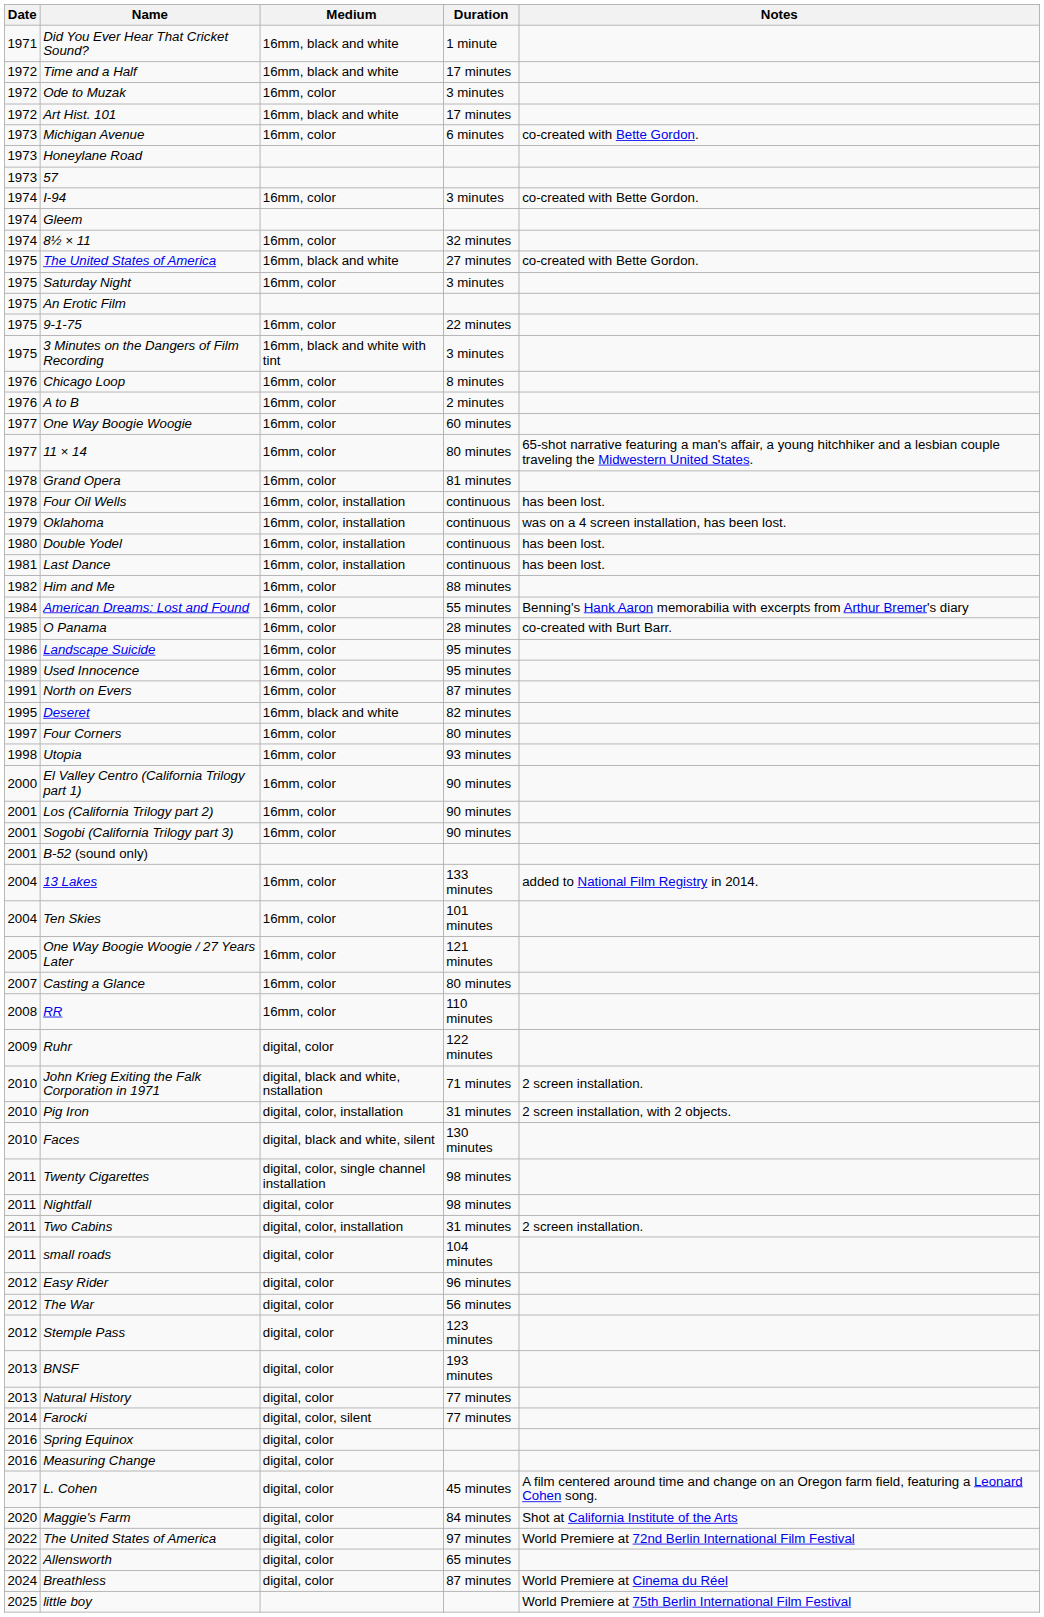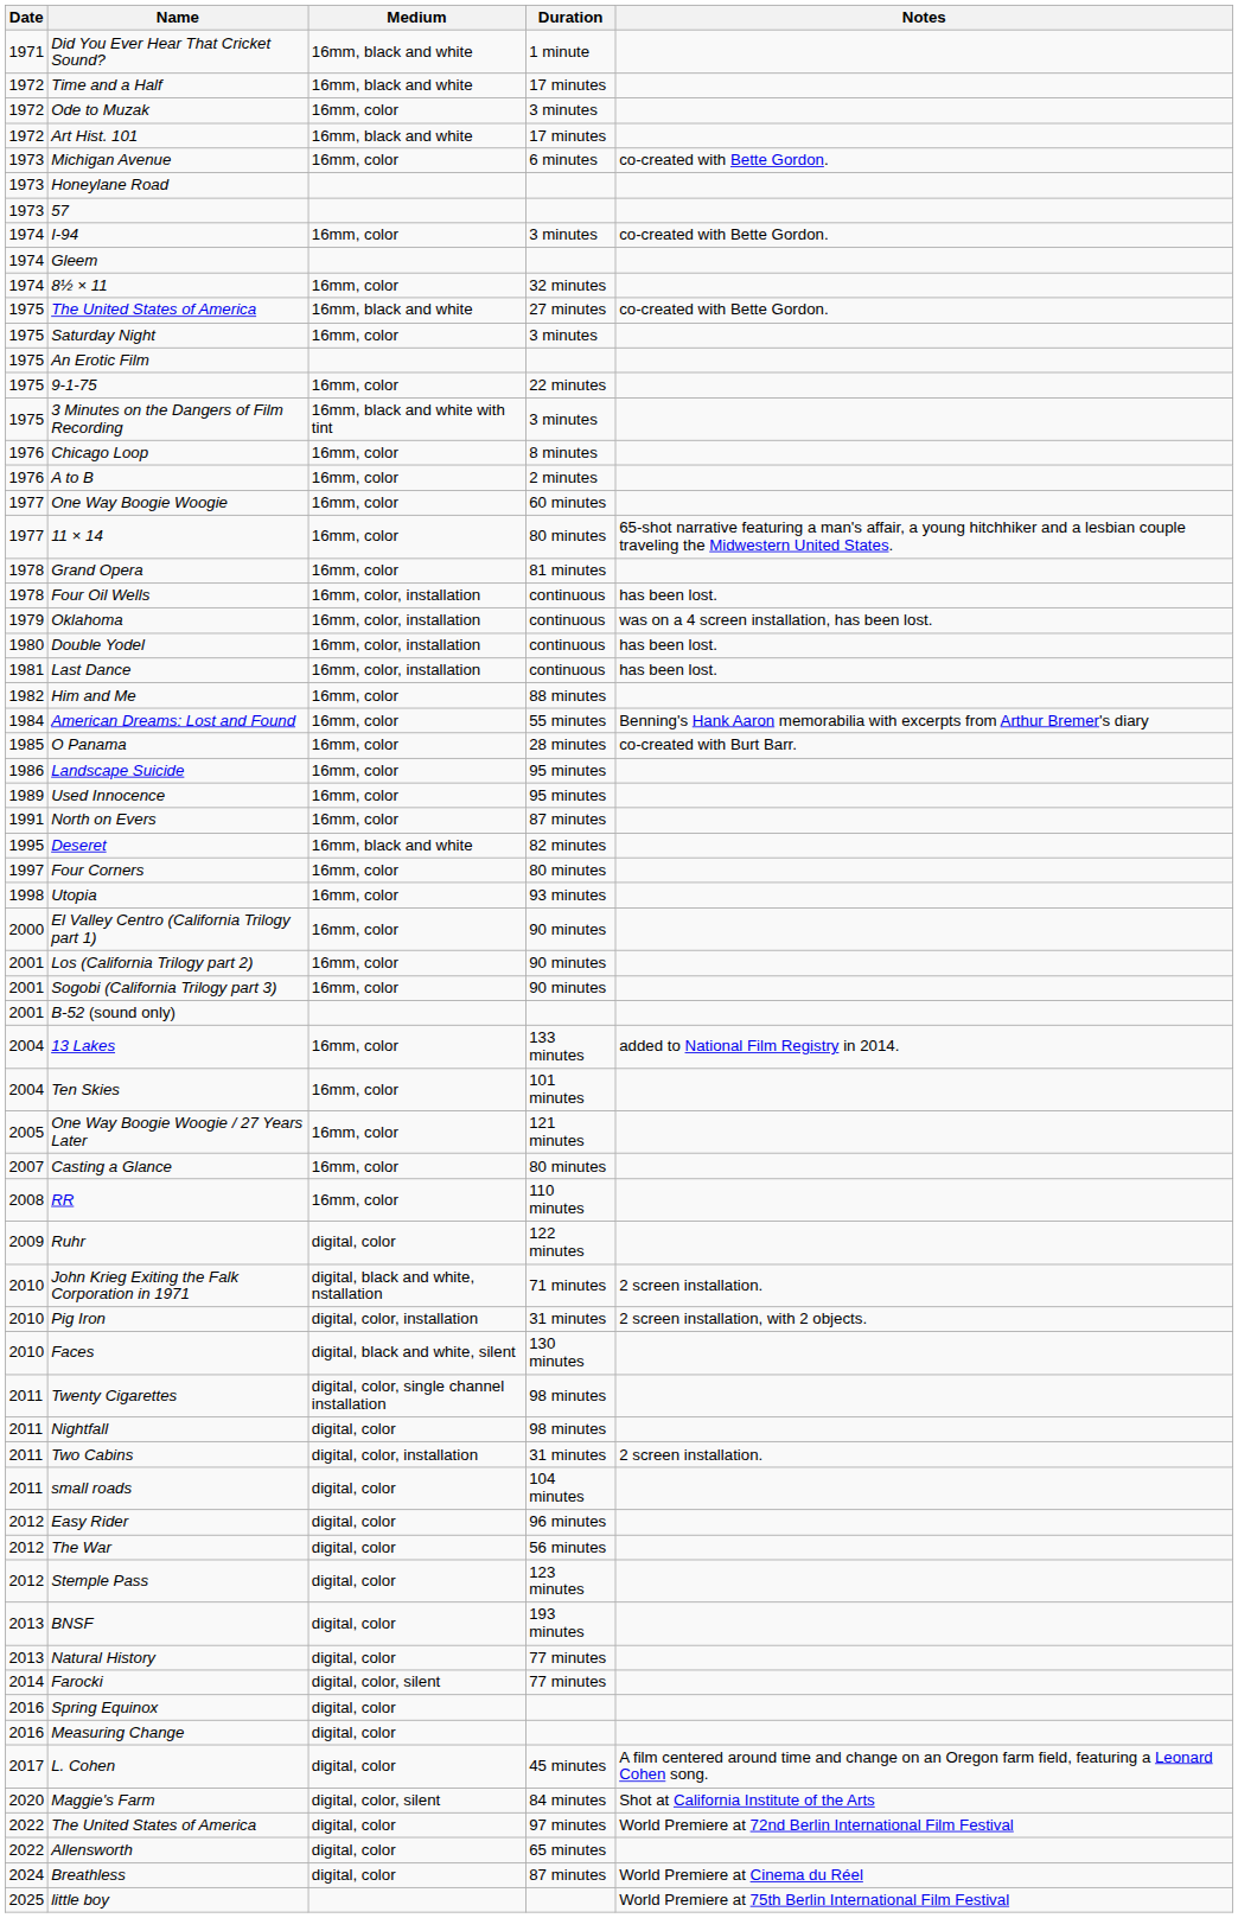 <table class="wikitable sortable">
 <tr>
 <th>Date</th>
 <th>Name</th>
 <th>Medium</th>
 <th>Duration</th>
 <th>Notes</th>
 </tr>
 <tr>
 <td>1971</td>
 <td><em>Did You Ever Hear That Cricket Sound?</em></td>
 <td>16mm, black and white</td>
 <td>1 minute</td>
 <td></td>
 </tr>
 <tr>
 <td>1972</td>
 <td><em>Time and a Half</em></td>
 <td>16mm, black and white</td>
 <td>17 minutes</td>
 <td></td>
 </tr>
 <tr>
 <td>1972</td>
 <td><em>Ode to Muzak</em></td>
 <td>16mm, color</td>
 <td>3 minutes</td>
 <td></td>
 </tr>
 <tr>
 <td>1972</td>
 <td><em>Art Hist. 101</em></td>
 <td>16mm, black and white</td>
 <td>17 minutes</td>
 <td></td>
 </tr>
 <tr>
 <td>1973</td>
 <td><em>Michigan Avenue</em></td>
 <td>16mm, color</td>
 <td>6 minutes</td>
 <td>co-created with <a href='#'>Bette Gordon</a>.</td>
 </tr>
 <tr>
 <td>1973</td>
 <td><em>Honeylane Road</em></td>
 <td></td>
 <td></td>
 <td></td>
 </tr>
 <tr>
 <td>1973</td>
 <td><em>57</em></td>
 <td></td>
 <td></td>
 <td></td>
 </tr>
 <tr>
 <td>1974</td>
 <td><em>I-94</em></td>
 <td>16mm, color</td>
 <td>3 minutes</td>
 <td>co-created with Bette Gordon.</td>
 </tr>
 <tr>
 <td>1974</td>
 <td><em>Gleem</em></td>
 <td></td>
 <td></td>
 <td></td>
 </tr>
 <tr>
 <td>1974</td>
 <td><em>8½ × 11</em></td>
 <td>16mm, color</td>
 <td>32 minutes</td>
 <td></td>
 </tr>
 <tr>
 <td>1975</td>
 <td><em><a href='#'>The United States of America</a></em></td>
 <td>16mm, black and white</td>
 <td>27 minutes</td>
 <td>co-created with Bette Gordon.</td>
 </tr>
 <tr>
 <td>1975</td>
 <td><em>Saturday Night</em></td>
 <td>16mm, color</td>
 <td>3 minutes</td>
 <td></td>
 </tr>
 <tr>
 <td>1975</td>
 <td><em>An Erotic Film</em></td>
 <td></td>
 <td></td>
 <td></td>
 </tr>
 <tr>
 <td>1975</td>
 <td><em>9-1-75</em></td>
 <td>16mm, color</td>
 <td>22 minutes</td>
 <td></td>
 </tr>
 <tr>
 <td>1975</td>
 <td><em>3 Minutes on the Dangers of Film Recording</em></td>
 <td>16mm, black and white with tint</td>
 <td>3 minutes</td>
 <td></td>
 </tr>
 <tr>
 <td>1976</td>
 <td><em>Chicago Loop</em></td>
 <td>16mm, color</td>
 <td>8 minutes</td>
 <td></td>
 </tr>
 <tr>
 <td>1976</td>
 <td><em>A to B</em></td>
 <td>16mm, color</td>
 <td>2 minutes</td>
 <td></td>
 </tr>
 <tr>
 <td>1977</td>
 <td><em>One Way Boogie Woogie</em></td>
 <td>16mm, color</td>
 <td>60 minutes</td>
 <td></td>
 </tr>
 <tr>
 <td>1977</td>
 <td><em>11 × 14</em></td>
 <td>16mm, color</td>
 <td>80 minutes</td>
 <td>65-shot narrative featuring a man's affair, a young hitchhiker and a lesbian couple traveling the <a href='#'>Midwestern United States</a>.</td>
 </tr>
 <tr>
 <td>1978</td>
 <td><em>Grand Opera</em></td>
 <td>16mm, color</td>
 <td>81 minutes</td>
 <td></td>
 </tr>
 <tr>
 <td>1978</td>
 <td><em>Four Oil Wells</em></td>
 <td>16mm, color, installation</td>
 <td>continuous</td>
 <td>has been lost.</td>
 </tr>
 <tr>
 <td>1979</td>
 <td><em>Oklahoma</em></td>
 <td>16mm, color, installation</td>
 <td>continuous</td>
 <td>was on a 4 screen installation, has been lost.</td>
 </tr>
 <tr>
 <td>1980</td>
 <td><em>Double Yodel</em></td>
 <td>16mm, color, installation</td>
 <td>continuous</td>
 <td>has been lost.</td>
 </tr>
 <tr>
 <td>1981</td>
 <td><em>Last Dance</em></td>
 <td>16mm, color, installation</td>
 <td>continuous</td>
 <td>has been lost.</td>
 </tr>
 <tr>
 <td>1982</td>
 <td><em>Him and Me</em></td>
 <td>16mm, color</td>
 <td>88 minutes</td>
 <td></td>
 </tr>
 <tr>
 <td>1984</td>
 <td><em><a href='#'>American Dreams: Lost and Found</a></em></td>
 <td>16mm, color</td>
 <td>55 minutes</td>
 <td>Benning's <a href='#'>Hank Aaron</a> memorabilia with excerpts from <a href='#'>Arthur Bremer</a>'s diary </td>
 </tr>
 <tr>
 <td>1985</td>
 <td><em>O Panama</em></td>
 <td>16mm, color</td>
 <td>28 minutes</td>
 <td>co-created with Burt Barr.</td>
 </tr>
 <tr>
 <td>1986</td>
 <td><em><a href='#'>Landscape Suicide</a></em></td>
 <td>16mm, color</td>
 <td>95 minutes</td>
 <td></td>
 </tr>
 <tr>
 <td>1989</td>
 <td><em>Used Innocence</em></td>
 <td>16mm, color</td>
 <td>95 minutes</td>
 <td></td>
 </tr>
 <tr>
 <td>1991</td>
 <td><em>North on Evers</em></td>
 <td>16mm, color</td>
 <td>87 minutes</td>
 <td></td>
 </tr>
 <tr>
 <td>1995</td>
 <td><em><a href='#'>Deseret</a></em></td>
 <td>16mm, black and white</td>
 <td>82 minutes</td>
 <td></td>
 </tr>
 <tr>
 <td>1997</td>
 <td><em>Four Corners</em></td>
 <td>16mm, color</td>
 <td>80 minutes</td>
 <td></td>
 </tr>
 <tr>
 <td>1998</td>
 <td><em>Utopia</em></td>
 <td>16mm, color</td>
 <td>93 minutes</td>
 <td></td>
 </tr>
 <tr>
 <td>2000</td>
 <td><em>El Valley Centro (California Trilogy part 1)</em></td>
 <td>16mm, color</td>
 <td>90 minutes</td>
 <td></td>
 </tr>
 <tr>
 <td>2001</td>
 <td><em>Los (California Trilogy part 2)</em></td>
 <td>16mm, color</td>
 <td>90 minutes</td>
 <td></td>
 </tr>
 <tr>
 <td>2001</td>
 <td><em>Sogobi (California Trilogy part 3)</em></td>
 <td>16mm, color</td>
 <td>90 minutes</td>
 <td></td>
 </tr>
 <tr>
 <td>2001</td>
 <td><em>B-52</em> (sound only)</td>
 <td></td>
 <td></td>
 <td></td>
 </tr>
 <tr>
 <td>2004</td>
 <td><em><a href='#'>13 Lakes</a></em></td>
 <td>16mm, color</td>
 <td>133 minutes</td>
 <td>added to <a href='#'>National Film Registry</a> in 2014.</td>
 </tr>
 <tr>
 <td>2004</td>
 <td><em>Ten Skies</em></td>
 <td>16mm, color</td>
 <td>101 minutes</td>
 <td></td>
 </tr>
 <tr>
 <td>2005</td>
 <td><em>One Way Boogie Woogie / 27 Years Later</em></td>
 <td>16mm, color</td>
 <td>121 minutes</td>
 <td></td>
 </tr>
 <tr>
 <td>2007</td>
 <td><em>Casting a Glance</em></td>
 <td>16mm, color</td>
 <td>80 minutes</td>
 <td></td>
 </tr>
 <tr>
 <td>2008</td>
 <td><em><a href='#'>RR</a></em></td>
 <td>16mm, color</td>
 <td>110 minutes</td>
 <td></td>
 </tr>
 <tr>
 <td>2009</td>
 <td><em>Ruhr</em></td>
 <td>digital, color</td>
 <td>122 minutes</td>
 <td></td>
 </tr>
 <tr>
 <td>2010</td>
 <td><em>John Krieg Exiting the Falk Corporation in 1971</em></td>
 <td>digital, black and white, nstallation</td>
 <td>71 minutes</td>
 <td>2 screen installation.</td>
 </tr>
 <tr>
 <td>2010</td>
 <td><em>Pig Iron</em></td>
 <td>digital, color, installation</td>
 <td>31 minutes</td>
 <td>2 screen installation, with 2 objects.</td>
 </tr>
 <tr>
 <td>2010</td>
 <td><em>Faces</em></td>
 <td>digital, black and white, silent</td>
 <td>130 minutes</td>
 <td></td>
 </tr>
 <tr>
 <td>2011</td>
 <td><em>Twenty Cigarettes</em></td>
 <td>digital, color, single channel installation</td>
 <td>98 minutes</td>
 <td></td>
 </tr>
 <tr>
 <td>2011</td>
 <td><em>Nightfall</em></td>
 <td>digital, color</td>
 <td>98 minutes</td>
 <td></td>
 </tr>
 <tr>
 <td>2011</td>
 <td><em>Two Cabins</em></td>
 <td>digital, color, installation</td>
 <td>31 minutes</td>
 <td>2 screen installation.</td>
 </tr>
 <tr>
 <td>2011</td>
 <td><em>small roads</em></td>
 <td>digital, color</td>
 <td>104 minutes</td>
 <td></td>
 </tr>
 <tr>
 <td>2012</td>
 <td><em>Easy Rider</em></td>
 <td>digital, color</td>
 <td>96 minutes</td>
 <td></td>
 </tr>
 <tr>
 <td>2012</td>
 <td><em>The War</em></td>
 <td>digital, color</td>
 <td>56 minutes</td>
 <td></td>
 </tr>
 <tr>
 <td>2012</td>
 <td><em>Stemple Pass</em></td>
 <td>digital, color</td>
 <td>123 minutes</td>
 <td></td>
 </tr>
 <tr>
 <td>2013</td>
 <td><em>BNSF</em></td>
 <td>digital, color</td>
 <td>193 minutes</td>
 <td></td>
 </tr>
 <tr>
 <td>2013</td>
 <td><em>Natural History</em></td>
 <td>digital, color</td>
 <td>77 minutes</td>
 <td></td>
 </tr>
 <tr>
 <td>2014</td>
 <td><em>Farocki</em></td>
 <td>digital, color, silent</td>
 <td>77 minutes</td>
 <td></td>
 </tr>
 <tr>
 <td>2016</td>
 <td><em>Spring Equinox</em></td>
 <td>digital, color</td>
 <td></td>
 <td></td>
 </tr>
 <tr>
 <td>2016</td>
 <td><em>Measuring Change</em></td>
 <td>digital, color</td>
 <td></td>
 <td></td>
 </tr>
 <tr>
 <td>2017</td>
 <td><em>L. Cohen</em></td>
 <td>digital, color</td>
 <td>45 minutes</td>
 <td>A film centered around time and change on an Oregon farm field, featuring a <a href='#'>Leonard Cohen</a> song.</td>
 </tr>
 <tr>
 <td>2020</td>
 <td><em>Maggie's Farm</em></td>
-<td>digital, color</td>
+<td>digital, color, silent</td>
 <td>84 minutes</td>
 <td>Shot at <a href='#'>California Institute of the Arts</a></td>
 </tr>
 <tr>
 <td>2022</td>
 <td><em>The United States of America</em></td>
 <td>digital, color</td>
 <td>97 minutes</td>
 <td>World Premiere at <a href='#'>72nd Berlin International Film Festival</a></td>
 </tr>
 <tr>
 <td>2022</td>
 <td><em>Allensworth</em></td>
 <td>digital, color</td>
 <td>65 minutes</td>
 <td></td>
 </tr>
 <tr>
 <td>2024</td>
 <td><em>Breathless</em></td>
 <td>digital, color</td>
 <td>87 minutes</td>
 <td>World Premiere at <a href='#'>Cinema du Réel</a></td>
 </tr>
 <tr>
 <td>2025</td>
 <td><em>little boy</em></td>
 <td></td>
 <td></td>
 <td>World Premiere at <a href='#'>75th Berlin International Film Festival</a></td>
 </tr>
 </table>
